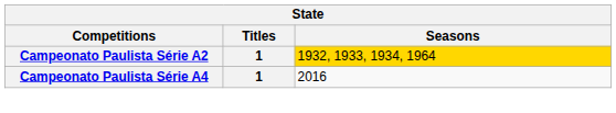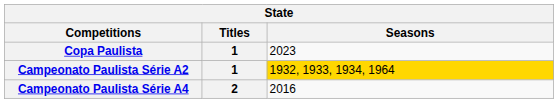 <table class="wikitable">
 <tr>
 <th colspan="3">State</th>
 </tr>
 <tr>
 <th style="width:260px">Competitions</th>
 <th style="width:80px">Titles</th>
 <th style="width:380px">Seasons</th>
 </tr>
 <tr>
+<th style="text-align:center"><a href='#'>Copa Paulista</a></th>
+<th style="text-align:center"><strong>1</strong></th>
+<td align="left">2023</td>
+</tr>
+<tr>
 <th style="text-align:center"><a href='#'>Campeonato Paulista Série A2</a></th>
 <th style="text-align:center"><strong>1</strong></th>
 <td align="left" style="background: gold;">1932, 1933, 1934, 1964</td>
 </tr>
 <tr>
 <th style="text-align:center"><a href='#'>Campeonato Paulista Série A4</a></th>
-<th style="text-align:center"><strong>1</strong></th>
+<th style="text-align:center"><strong>2</strong></th>
 <td align="left">2016</td>
 </tr>
 </table>
